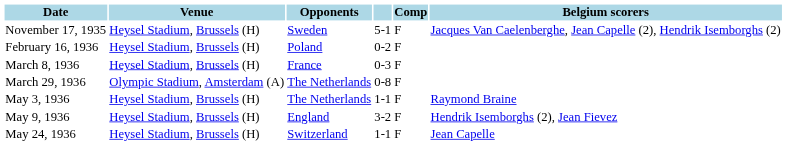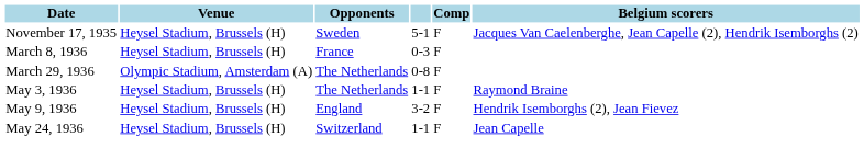 <table>
 <tr>
 <th style="background: lightblue;">Date</th>
 <th style="background: lightblue;">Venue</th>
 <th style="background: lightblue;">Opponents</th>
 <th style="background: lightblue;" align=center></th>
 <th style="background: lightblue;" align=center>Comp</th>
 <th style="background: lightblue;">Belgium scorers</th>
 </tr>
 <tr>
 <td>November 17, 1935</td>
 <td><a href='#'>Heysel Stadium</a>, <a href='#'>Brussels</a> (H)</td>
 <td><a href='#'>Sweden</a></td>
 <td>5-1</td>
 <td>F</td>
 <td><a href='#'>Jacques Van Caelenberghe</a>, <a href='#'>Jean Capelle</a> (2), <a href='#'>Hendrik Isemborghs</a> (2)</td>
-</tr>
-<tr>
-<td>February 16, 1936</td>
-<td><a href='#'>Heysel Stadium</a>, <a href='#'>Brussels</a> (H)</td>
-<td><a href='#'>Poland</a></td>
-<td>0-2</td>
-<td>F</td>
-<td></td>
 </tr>
 <tr>
 <td>March 8, 1936</td>
 <td><a href='#'>Heysel Stadium</a>, <a href='#'>Brussels</a> (H)</td>
 <td><a href='#'>France</a></td>
 <td>0-3</td>
 <td>F</td>
 <td></td>
 </tr>
 <tr>
 <td>March 29, 1936</td>
 <td><a href='#'>Olympic Stadium</a>, <a href='#'>Amsterdam</a> (A)</td>
 <td><a href='#'>The Netherlands</a></td>
 <td>0-8</td>
 <td>F</td>
 <td></td>
 </tr>
 <tr>
 <td>May 3, 1936</td>
 <td><a href='#'>Heysel Stadium</a>, <a href='#'>Brussels</a> (H)</td>
 <td><a href='#'>The Netherlands</a></td>
 <td>1-1</td>
 <td>F</td>
 <td><a href='#'>Raymond Braine</a></td>
 </tr>
 <tr>
 <td>May 9, 1936</td>
 <td><a href='#'>Heysel Stadium</a>, <a href='#'>Brussels</a> (H)</td>
 <td><a href='#'>England</a></td>
 <td>3-2</td>
 <td>F</td>
 <td><a href='#'>Hendrik Isemborghs</a> (2), <a href='#'>Jean Fievez</a></td>
 </tr>
 <tr>
 <td>May 24, 1936</td>
 <td><a href='#'>Heysel Stadium</a>, <a href='#'>Brussels</a> (H)</td>
 <td><a href='#'>Switzerland</a></td>
 <td>1-1</td>
 <td>F</td>
 <td><a href='#'>Jean Capelle</a></td>
 </tr>
 </table>
